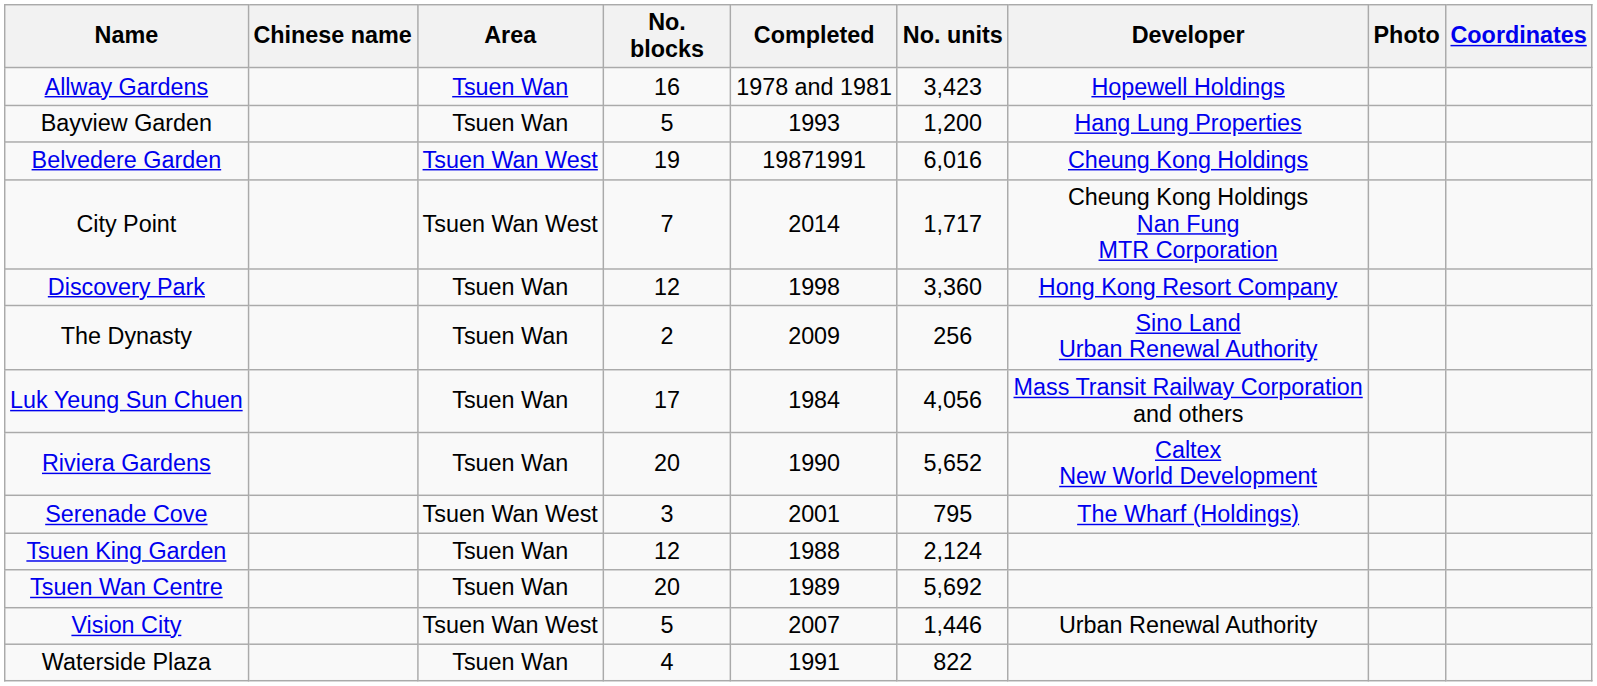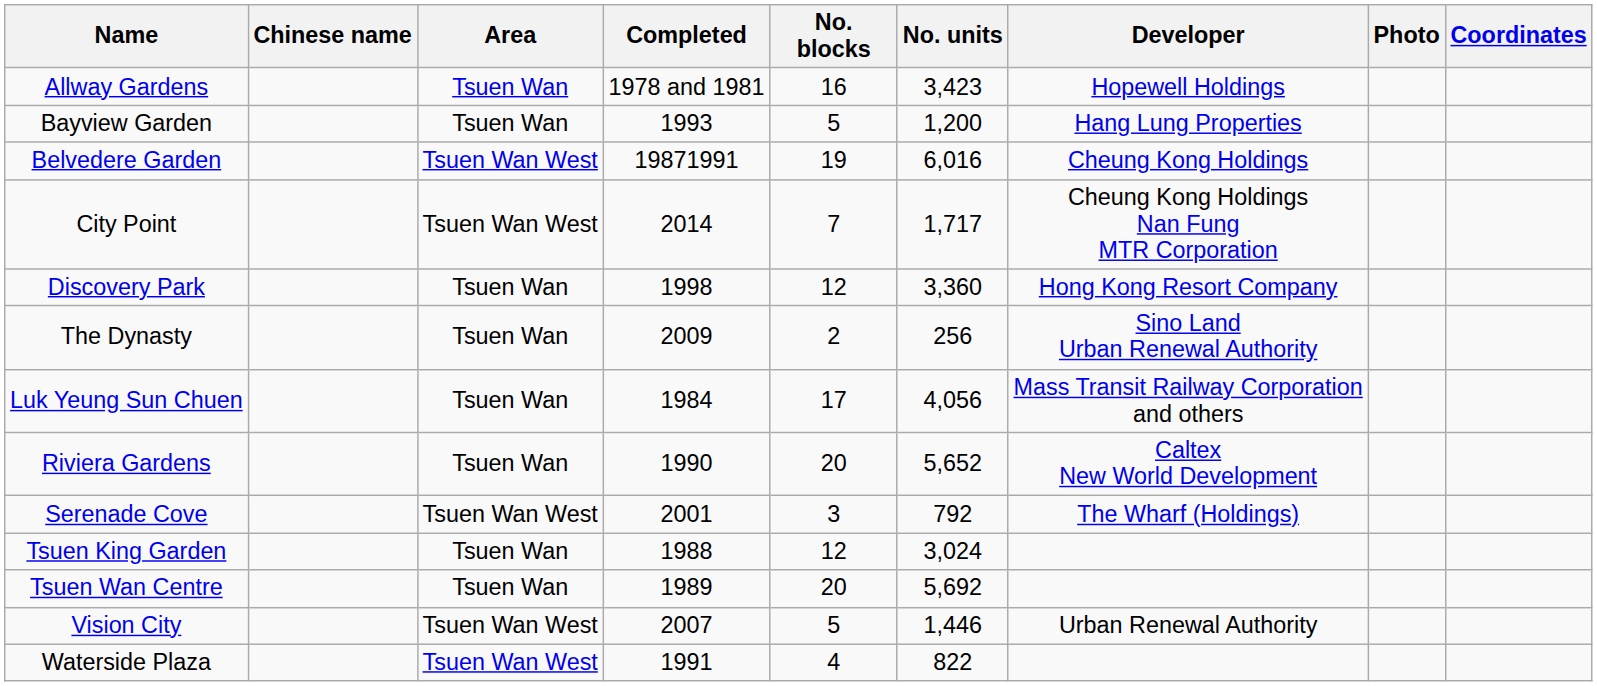 <table class="wikitable sortable" style="text-align:center">
 <tr>
 <th>Name</th>
 <th>Chinese name</th>
 <th>Area</th>
+<th>Completed</th>
 <th style="width:80px;">No. blocks</th>
-<th>Completed</th>
 <th>No. units</th>
 <th>Developer</th>
 <th>Photo</th>
 <th><a href='#'>Coordinates</a></th>
 </tr>
 <tr>
 <td><a href='#'>Allway Gardens</a></td>
 <td></td>
 <td><a href='#'>Tsuen Wan</a></td>
+<td>1978 and 1981</td>
 <td>16</td>
-<td>1978 and 1981</td>
 <td>3,423</td>
 <td><a href='#'>Hopewell Holdings</a></td>
 <td></td>
 <td></td>
 </tr>
 <tr>
 <td>Bayview Garden</td>
 <td></td>
 <td>Tsuen Wan</td>
+<td>1993</td>
 <td>5</td>
-<td>1993</td>
 <td>1,200</td>
 <td><a href='#'>Hang Lung Properties</a></td>
 <td></td>
 <td></td>
 </tr>
 <tr>
 <td><a href='#'>Belvedere Garden</a></td>
 <td></td>
 <td><a href='#'>Tsuen Wan West</a></td>
+<td>19871991</td>
 <td>19</td>
-<td>19871991</td>
 <td>6,016</td>
 <td><a href='#'>Cheung Kong Holdings</a></td>
 <td></td>
 <td></td>
 </tr>
 <tr>
 <td>City Point</td>
 <td></td>
 <td>Tsuen Wan West</td>
+<td>2014</td>
 <td>7</td>
-<td>2014</td>
 <td>1,717</td>
 <td>Cheung Kong Holdings<br><a href='#'>Nan Fung</a><br><a href='#'>MTR Corporation</a></td>
 <td></td>
 <td></td>
 </tr>
 <tr>
 <td><a href='#'>Discovery Park</a></td>
 <td></td>
 <td>Tsuen Wan</td>
+<td>1998</td>
 <td>12</td>
-<td>1998</td>
 <td>3,360</td>
 <td><a href='#'>Hong Kong Resort Company</a></td>
 <td></td>
 <td></td>
 </tr>
 <tr>
 <td>The Dynasty</td>
 <td></td>
 <td>Tsuen Wan</td>
+<td>2009</td>
 <td>2</td>
-<td>2009</td>
 <td>256</td>
 <td><a href='#'>Sino Land</a><br><a href='#'>Urban Renewal Authority</a></td>
 <td></td>
 <td></td>
 </tr>
 <tr>
 <td><a href='#'>Luk Yeung Sun Chuen</a></td>
 <td></td>
 <td>Tsuen Wan</td>
+<td>1984</td>
 <td>17</td>
-<td>1984</td>
 <td>4,056</td>
 <td><a href='#'>Mass Transit Railway Corporation</a><br>and others</td>
 <td></td>
 <td></td>
 </tr>
 <tr>
 <td><a href='#'>Riviera Gardens</a></td>
 <td></td>
 <td>Tsuen Wan</td>
+<td>1990</td>
 <td>20</td>
-<td>1990</td>
 <td>5,652</td>
 <td><a href='#'>Caltex</a><br><a href='#'>New World Development</a></td>
 <td></td>
 <td></td>
 </tr>
 <tr>
 <td><a href='#'>Serenade Cove</a></td>
 <td></td>
 <td>Tsuen Wan West</td>
+<td>2001</td>
 <td>3</td>
-<td>2001</td>
-<td>795</td>
+<td>792</td>
 <td><a href='#'>The Wharf (Holdings)</a></td>
 <td></td>
 <td></td>
 </tr>
 <tr>
 <td><a href='#'>Tsuen King Garden</a></td>
 <td></td>
 <td>Tsuen Wan</td>
+<td>1988</td>
 <td>12</td>
-<td>1988</td>
-<td>2,124</td>
+<td>3,024</td>
 <td></td>
 <td></td>
 <td></td>
 </tr>
 <tr>
 <td><a href='#'>Tsuen Wan Centre</a></td>
 <td></td>
 <td>Tsuen Wan</td>
+<td>1989</td>
 <td>20</td>
-<td>1989</td>
 <td>5,692</td>
 <td></td>
 <td></td>
 <td></td>
 </tr>
 <tr>
 <td><a href='#'>Vision City</a></td>
 <td></td>
 <td>Tsuen Wan West</td>
+<td>2007</td>
 <td>5</td>
-<td>2007</td>
 <td>1,446</td>
 <td>Urban Renewal Authority</td>
 <td></td>
 <td></td>
 </tr>
 <tr>
 <td>Waterside Plaza</td>
 <td></td>
-<td>Tsuen Wan</td>
+<td><a href='#'>Tsuen Wan West</a></td>
+<td>1991</td>
 <td>4</td>
-<td>1991</td>
 <td>822</td>
 <td></td>
 <td></td>
 <td></td>
 </tr>
 </table>
